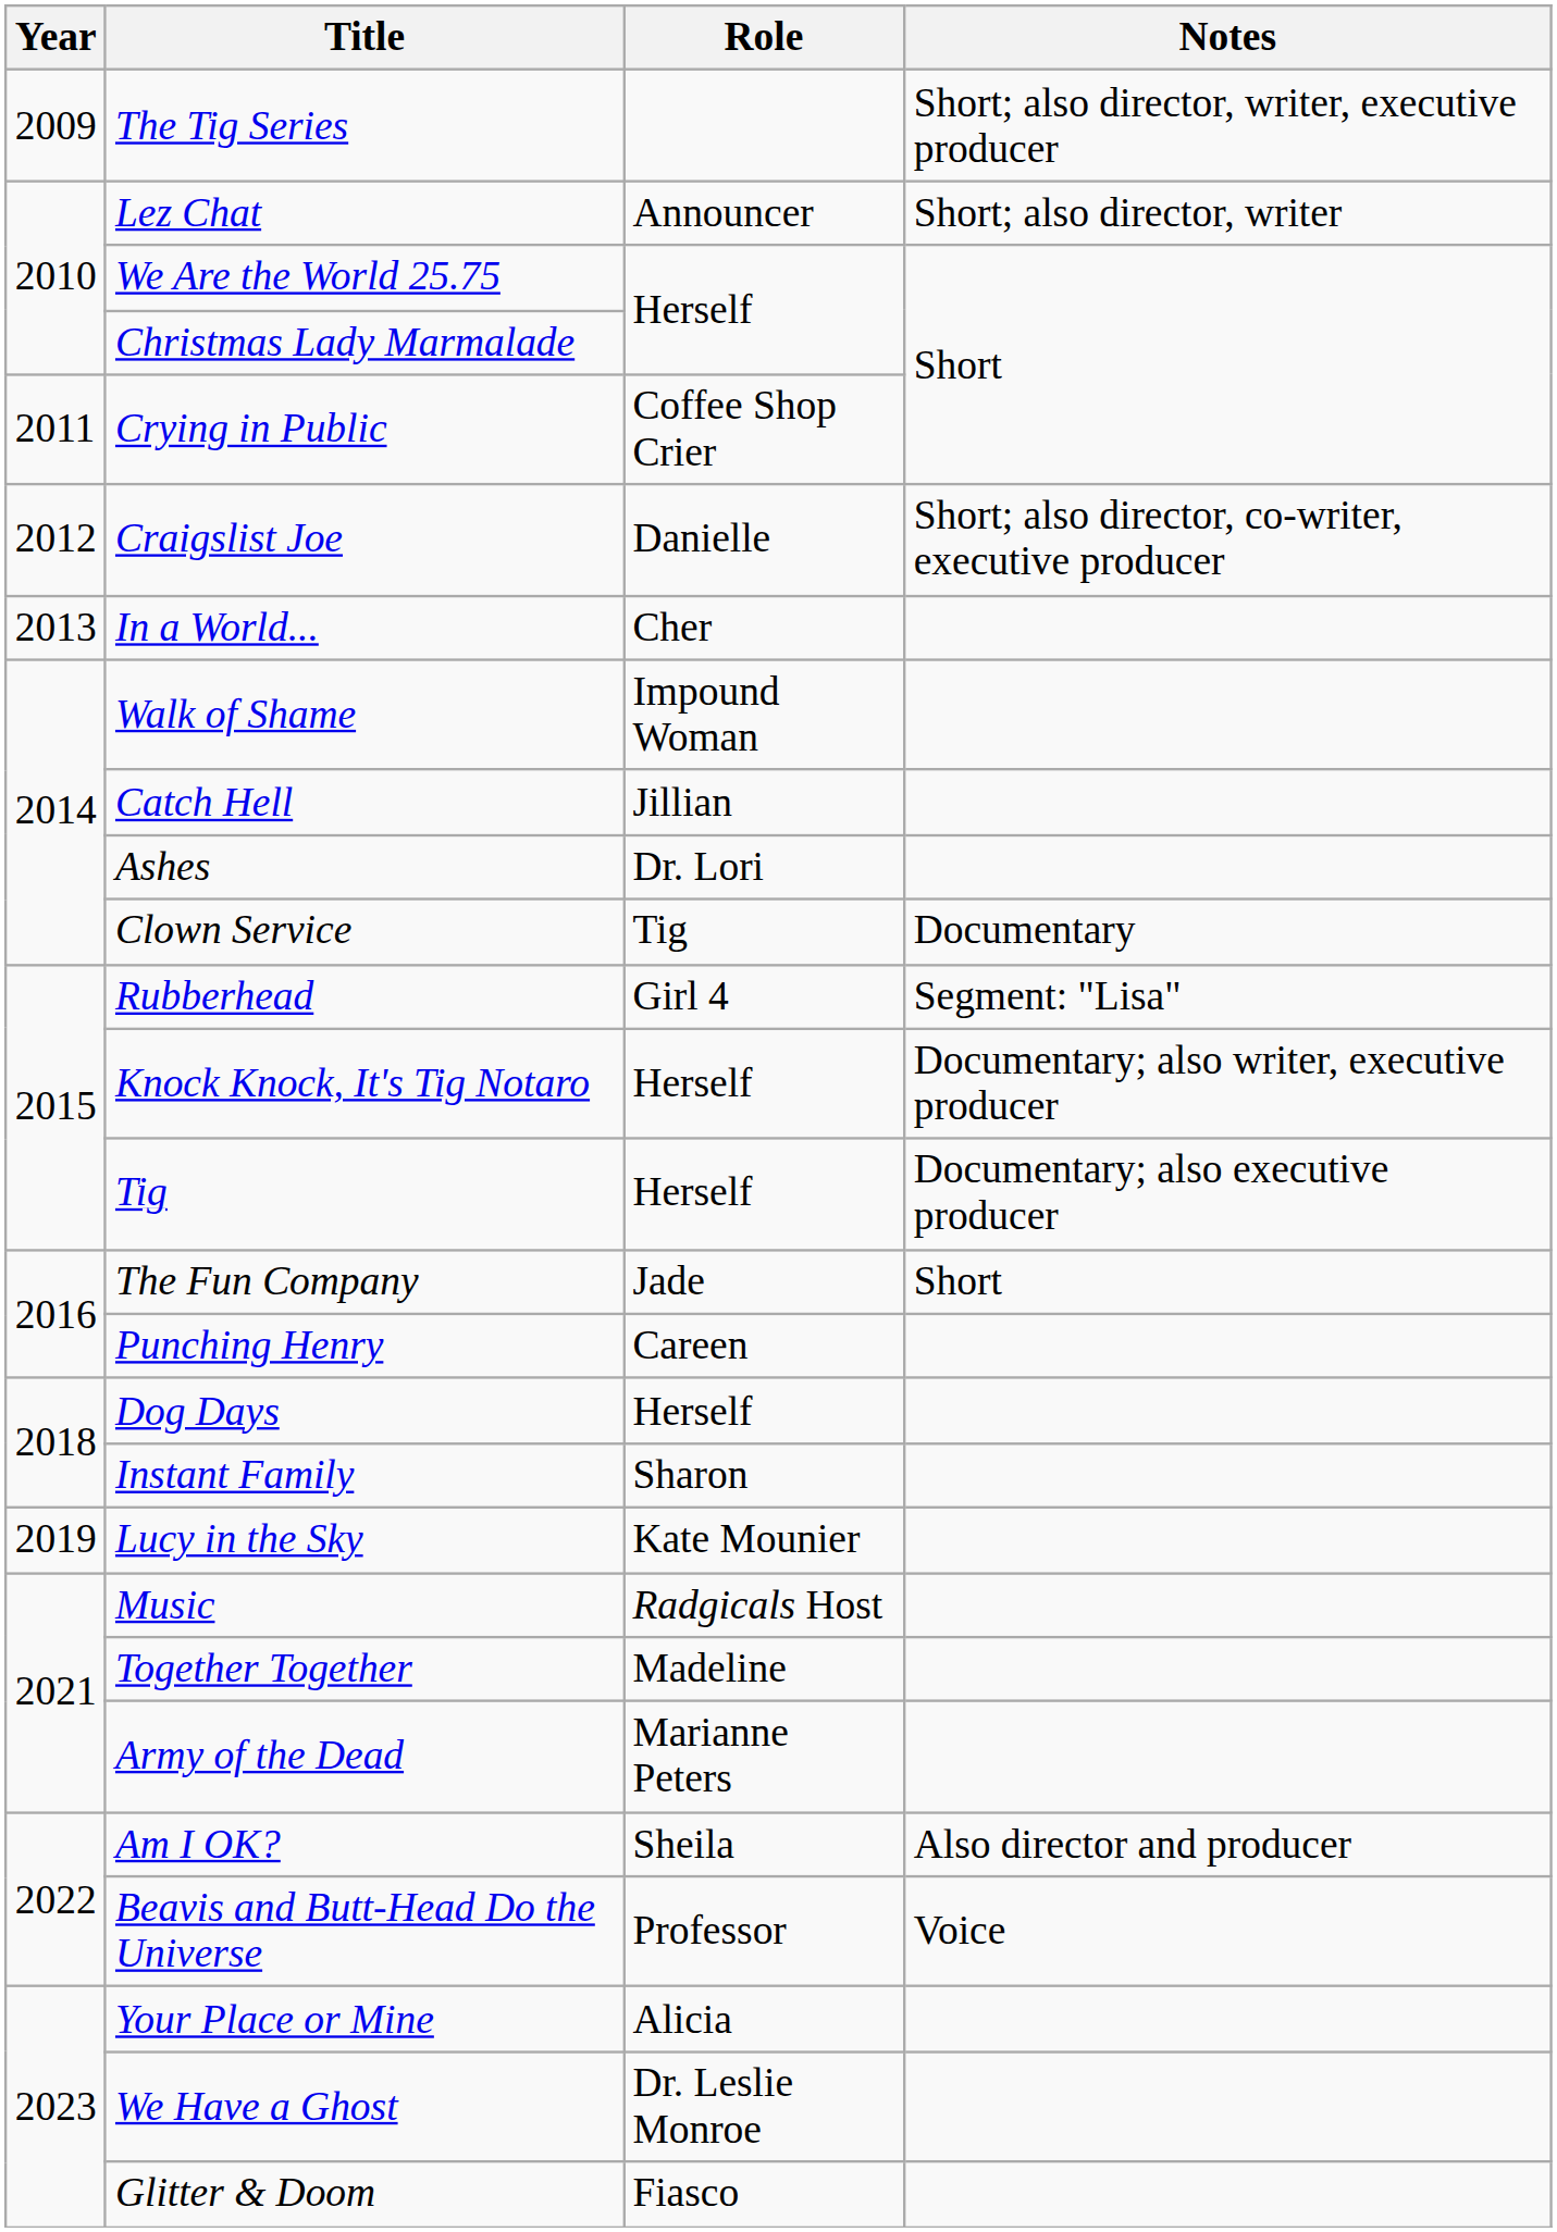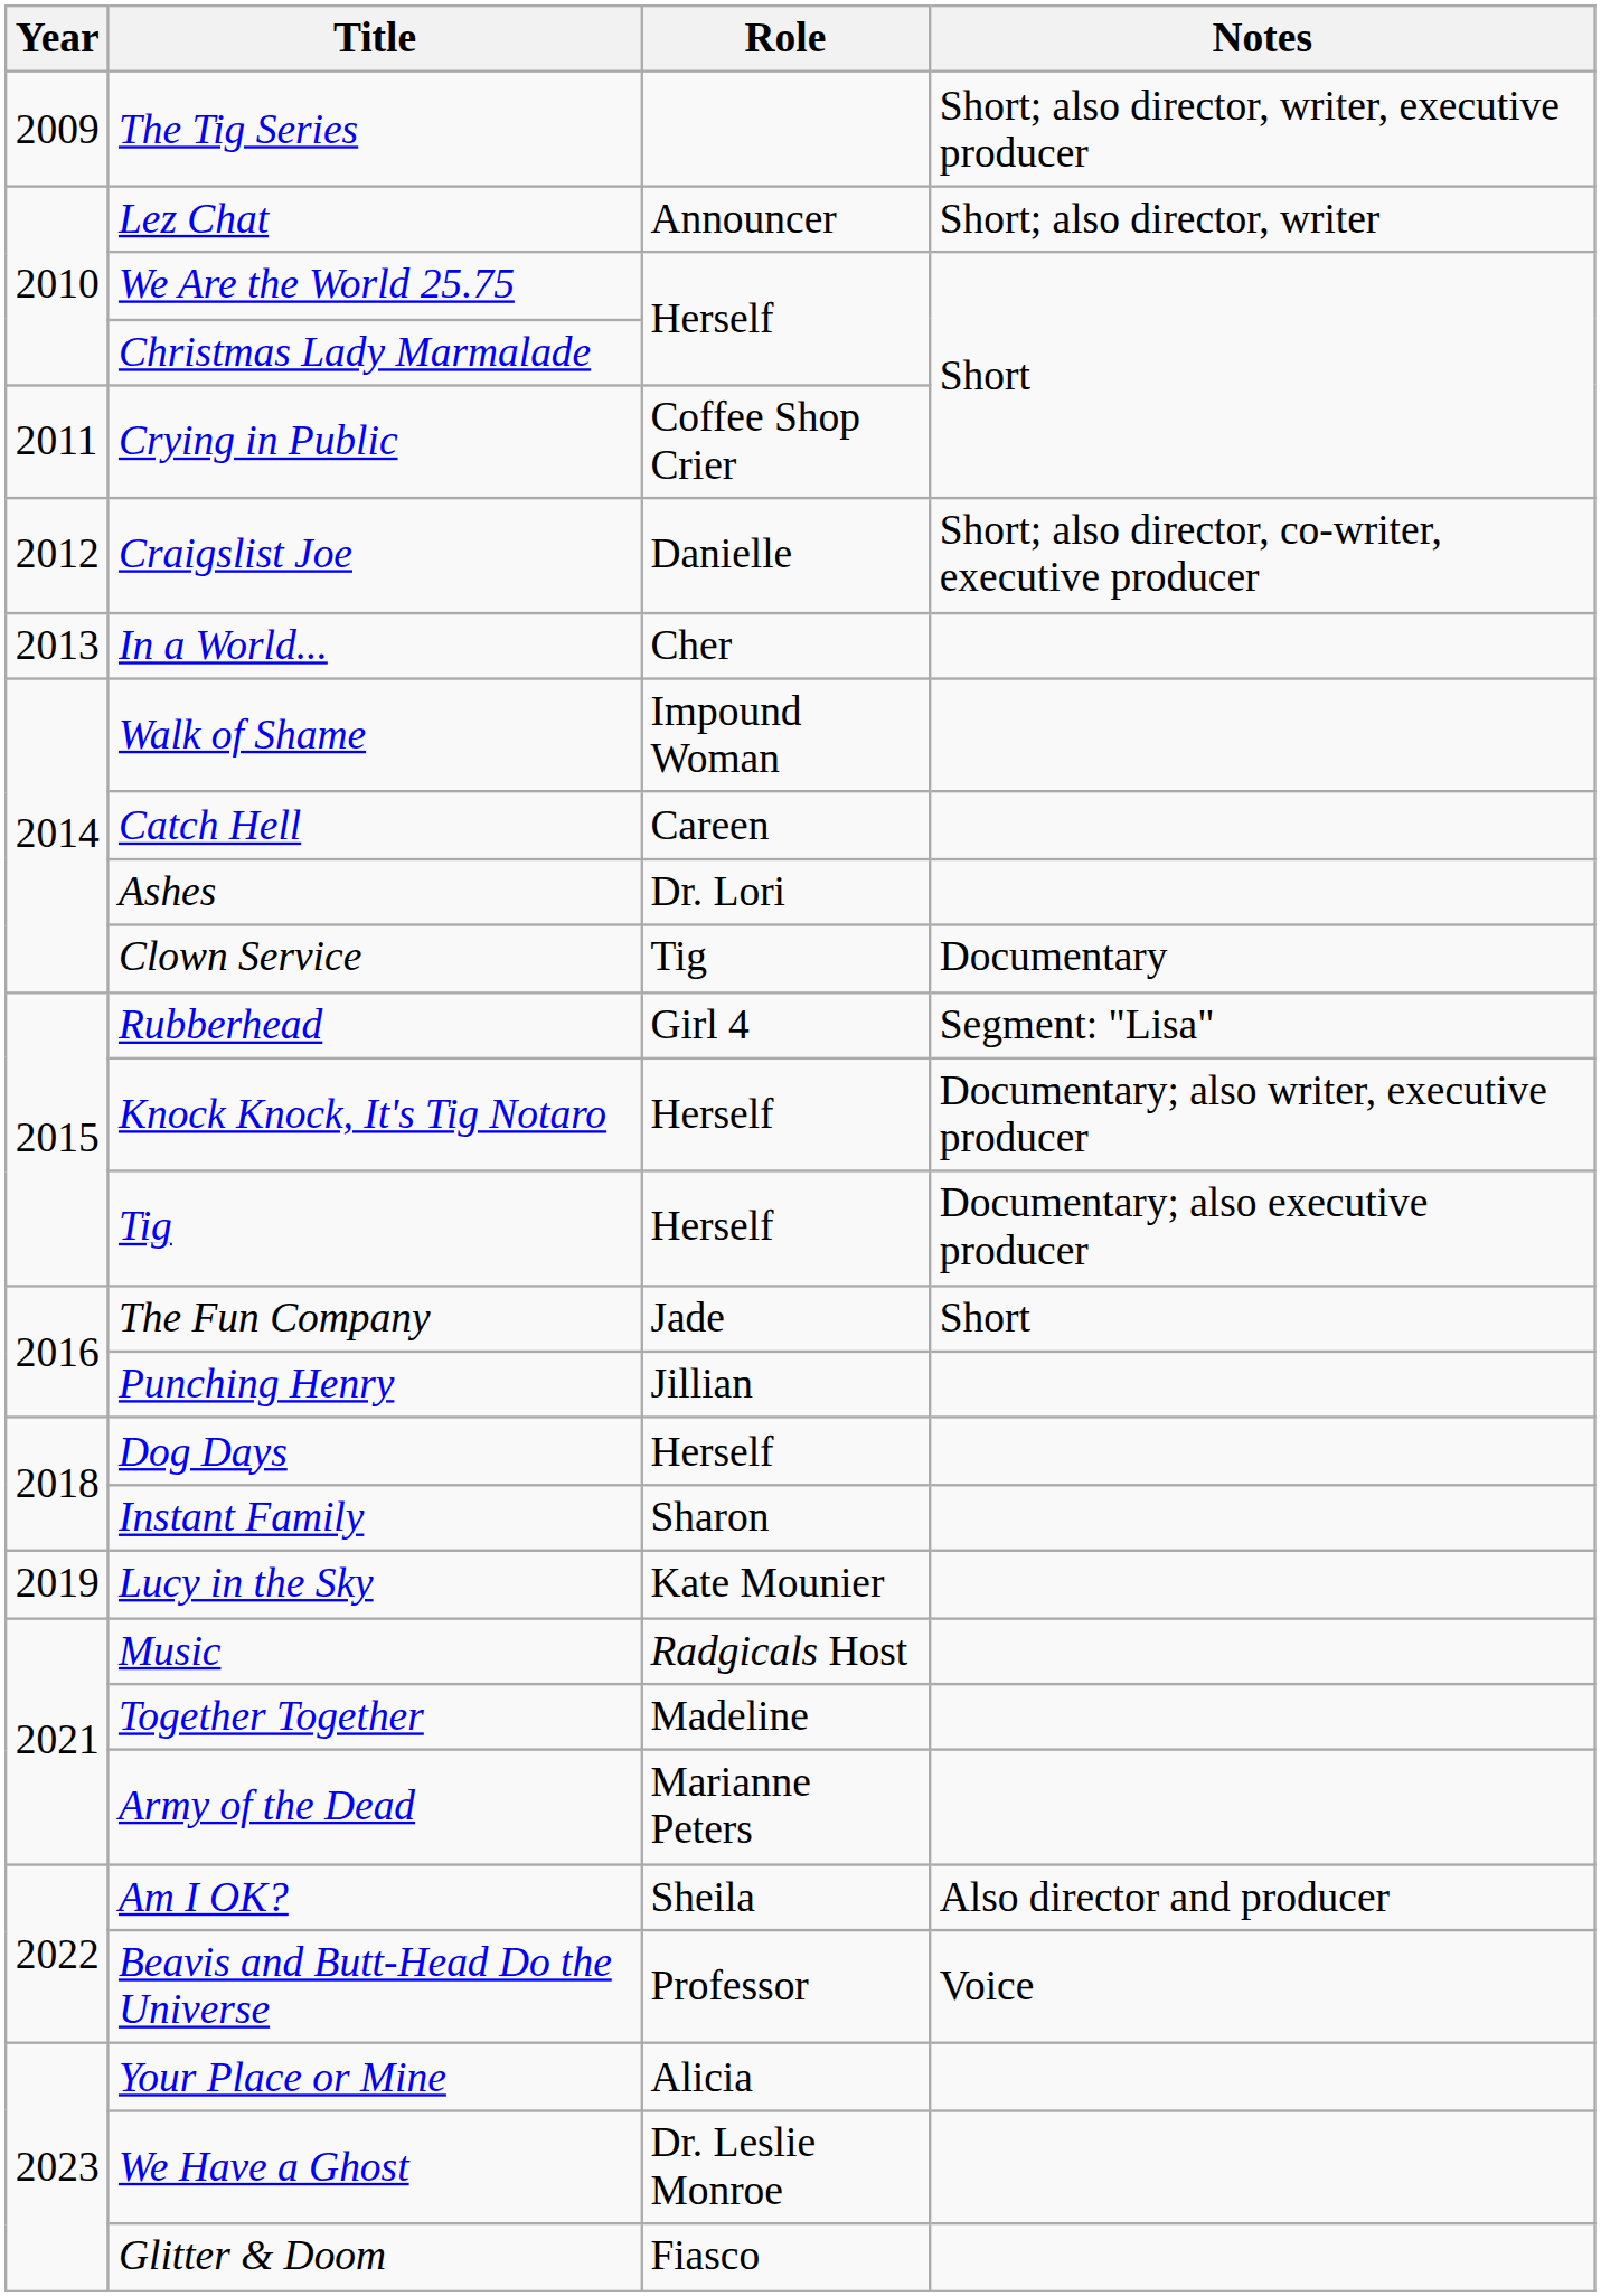 <table class="wikitable sortable">
 <tr>
 <th>Year</th>
 <th>Title</th>
 <th>Role</th>
 <th scope="col">Notes</th>
 </tr>
 <tr>
 <td>2009</td>
 <td><em><a href='#'>The Tig Series</a></em></td>
 <td></td>
 <td>Short; also director, writer, executive producer</td>
 </tr>
 <tr>
 <td rowspan="3">2010</td>
 <td><em><a href='#'>Lez Chat</a></em></td>
 <td>Announcer</td>
 <td>Short; also director, writer</td>
 </tr>
 <tr>
 <td><em><a href='#'>We Are the World 25.75</a></em></td>
 <td rowspan="2">Herself</td>
 <td rowspan="3">Short</td>
 </tr>
 <tr>
 <td><em><a href='#'>Christmas Lady Marmalade</a></em></td>
 </tr>
 <tr>
 <td>2011</td>
 <td><em><a href='#'>Crying in Public</a></em></td>
 <td>Coffee Shop Crier</td>
 </tr>
 <tr>
 <td>2012</td>
 <td><em><a href='#'>Craigslist Joe</a></em></td>
 <td>Danielle</td>
 <td>Short; also director, co-writer, executive producer</td>
 </tr>
 <tr>
 <td>2013</td>
 <td><em><a href='#'>In a World...</a></em></td>
 <td>Cher</td>
 <td></td>
 </tr>
 <tr>
 <td rowspan="4">2014</td>
 <td><em><a href='#'>Walk of Shame</a></em></td>
 <td>Impound Woman</td>
 <td></td>
 </tr>
 <tr>
 <td><em><a href='#'>Catch Hell</a></em></td>
-<td>Jillian</td>
+<td>Careen</td>
 <td></td>
 </tr>
 <tr>
 <td><em>Ashes</em></td>
 <td>Dr. Lori</td>
 <td></td>
 </tr>
 <tr>
 <td><em>Clown Service</em></td>
 <td>Tig</td>
 <td>Documentary</td>
 </tr>
 <tr>
 <td rowspan="3">2015</td>
 <td><em><a href='#'>Rubberhead</a></em></td>
 <td>Girl 4</td>
 <td>Segment: "Lisa"</td>
 </tr>
 <tr>
 <td><em><a href='#'>Knock Knock, It's Tig Notaro</a></em></td>
 <td>Herself</td>
 <td>Documentary; also writer, executive producer</td>
 </tr>
 <tr>
 <td><em><a href='#'>Tig</a></em></td>
 <td>Herself</td>
 <td>Documentary; also executive producer</td>
 </tr>
 <tr>
 <td rowspan="2">2016</td>
 <td><em>The Fun Company</em></td>
 <td>Jade</td>
 <td>Short</td>
 </tr>
 <tr>
 <td><em><a href='#'>Punching Henry</a></em></td>
-<td>Careen</td>
+<td>Jillian</td>
 <td></td>
 </tr>
 <tr>
 <td rowspan="2">2018</td>
 <td><em><a href='#'>Dog Days</a></em></td>
 <td>Herself</td>
 <td></td>
 </tr>
 <tr>
 <td><em><a href='#'>Instant Family</a></em></td>
 <td>Sharon</td>
 <td></td>
 </tr>
 <tr>
 <td>2019</td>
 <td><em><a href='#'>Lucy in the Sky</a></em></td>
 <td>Kate Mounier</td>
 <td></td>
 </tr>
 <tr>
 <td rowspan="3">2021</td>
 <td><em><a href='#'>Music</a></em></td>
 <td><em>Radgicals</em> Host</td>
 <td></td>
 </tr>
 <tr>
 <td><em><a href='#'>Together Together</a></em></td>
 <td>Madeline</td>
 <td></td>
 </tr>
 <tr>
 <td><em><a href='#'>Army of the Dead</a></em></td>
 <td>Marianne Peters</td>
 <td></td>
 </tr>
 <tr>
 <td rowspan="2">2022</td>
 <td><em><a href='#'>Am I OK?</a></em></td>
 <td>Sheila</td>
 <td>Also director and producer</td>
 </tr>
 <tr>
 <td><em><a href='#'>Beavis and Butt-Head Do the Universe</a></em></td>
 <td>Professor</td>
 <td>Voice</td>
 </tr>
 <tr>
 <td rowspan="3">2023</td>
 <td><em><a href='#'>Your Place or Mine</a></em></td>
 <td>Alicia</td>
 <td></td>
 </tr>
 <tr>
 <td><em><a href='#'>We Have a Ghost</a></em></td>
 <td>Dr. Leslie Monroe</td>
 <td></td>
 </tr>
 <tr>
 <td><em>Glitter & Doom</em></td>
 <td>Fiasco</td>
 <td></td>
 </tr>
 <tr>
 </tr>
 </table>
